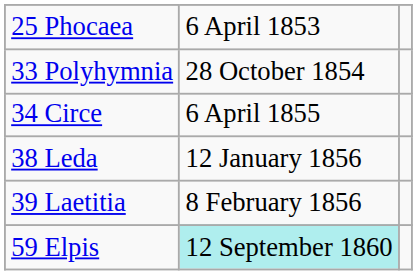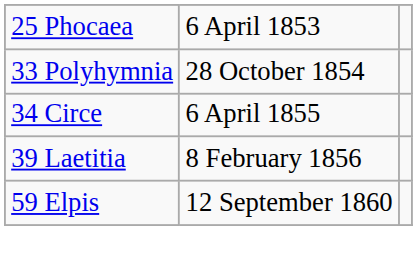 <table class="wikitable floatright" style="font-size: 0.9em;">
 <tr>
 <td><a href='#'>25 Phocaea</a></td>
 <td>6 April 1853</td>
 <td></td>
 </tr>
 <tr>
 <td><a href='#'>33 Polyhymnia</a></td>
 <td>28 October 1854</td>
 <td></td>
 </tr>
 <tr>
 <td><a href='#'>34 Circe</a></td>
 <td>6 April 1855</td>
 <td></td>
 </tr>
 <tr>
-<td><a href='#'>38 Leda</a></td>
-<td>12 January 1856</td>
-<td></td>
-</tr>
-<tr>
 <td><a href='#'>39 Laetitia</a></td>
 <td>8 February 1856</td>
 <td></td>
 </tr>
 <tr>
 <td><a href='#'>59 Elpis</a></td>
-<td style="background: paleturquoise;">12 September 1860</td>
+<td>12 September 1860</td>
 <td></td>
 </tr>
 </table>
